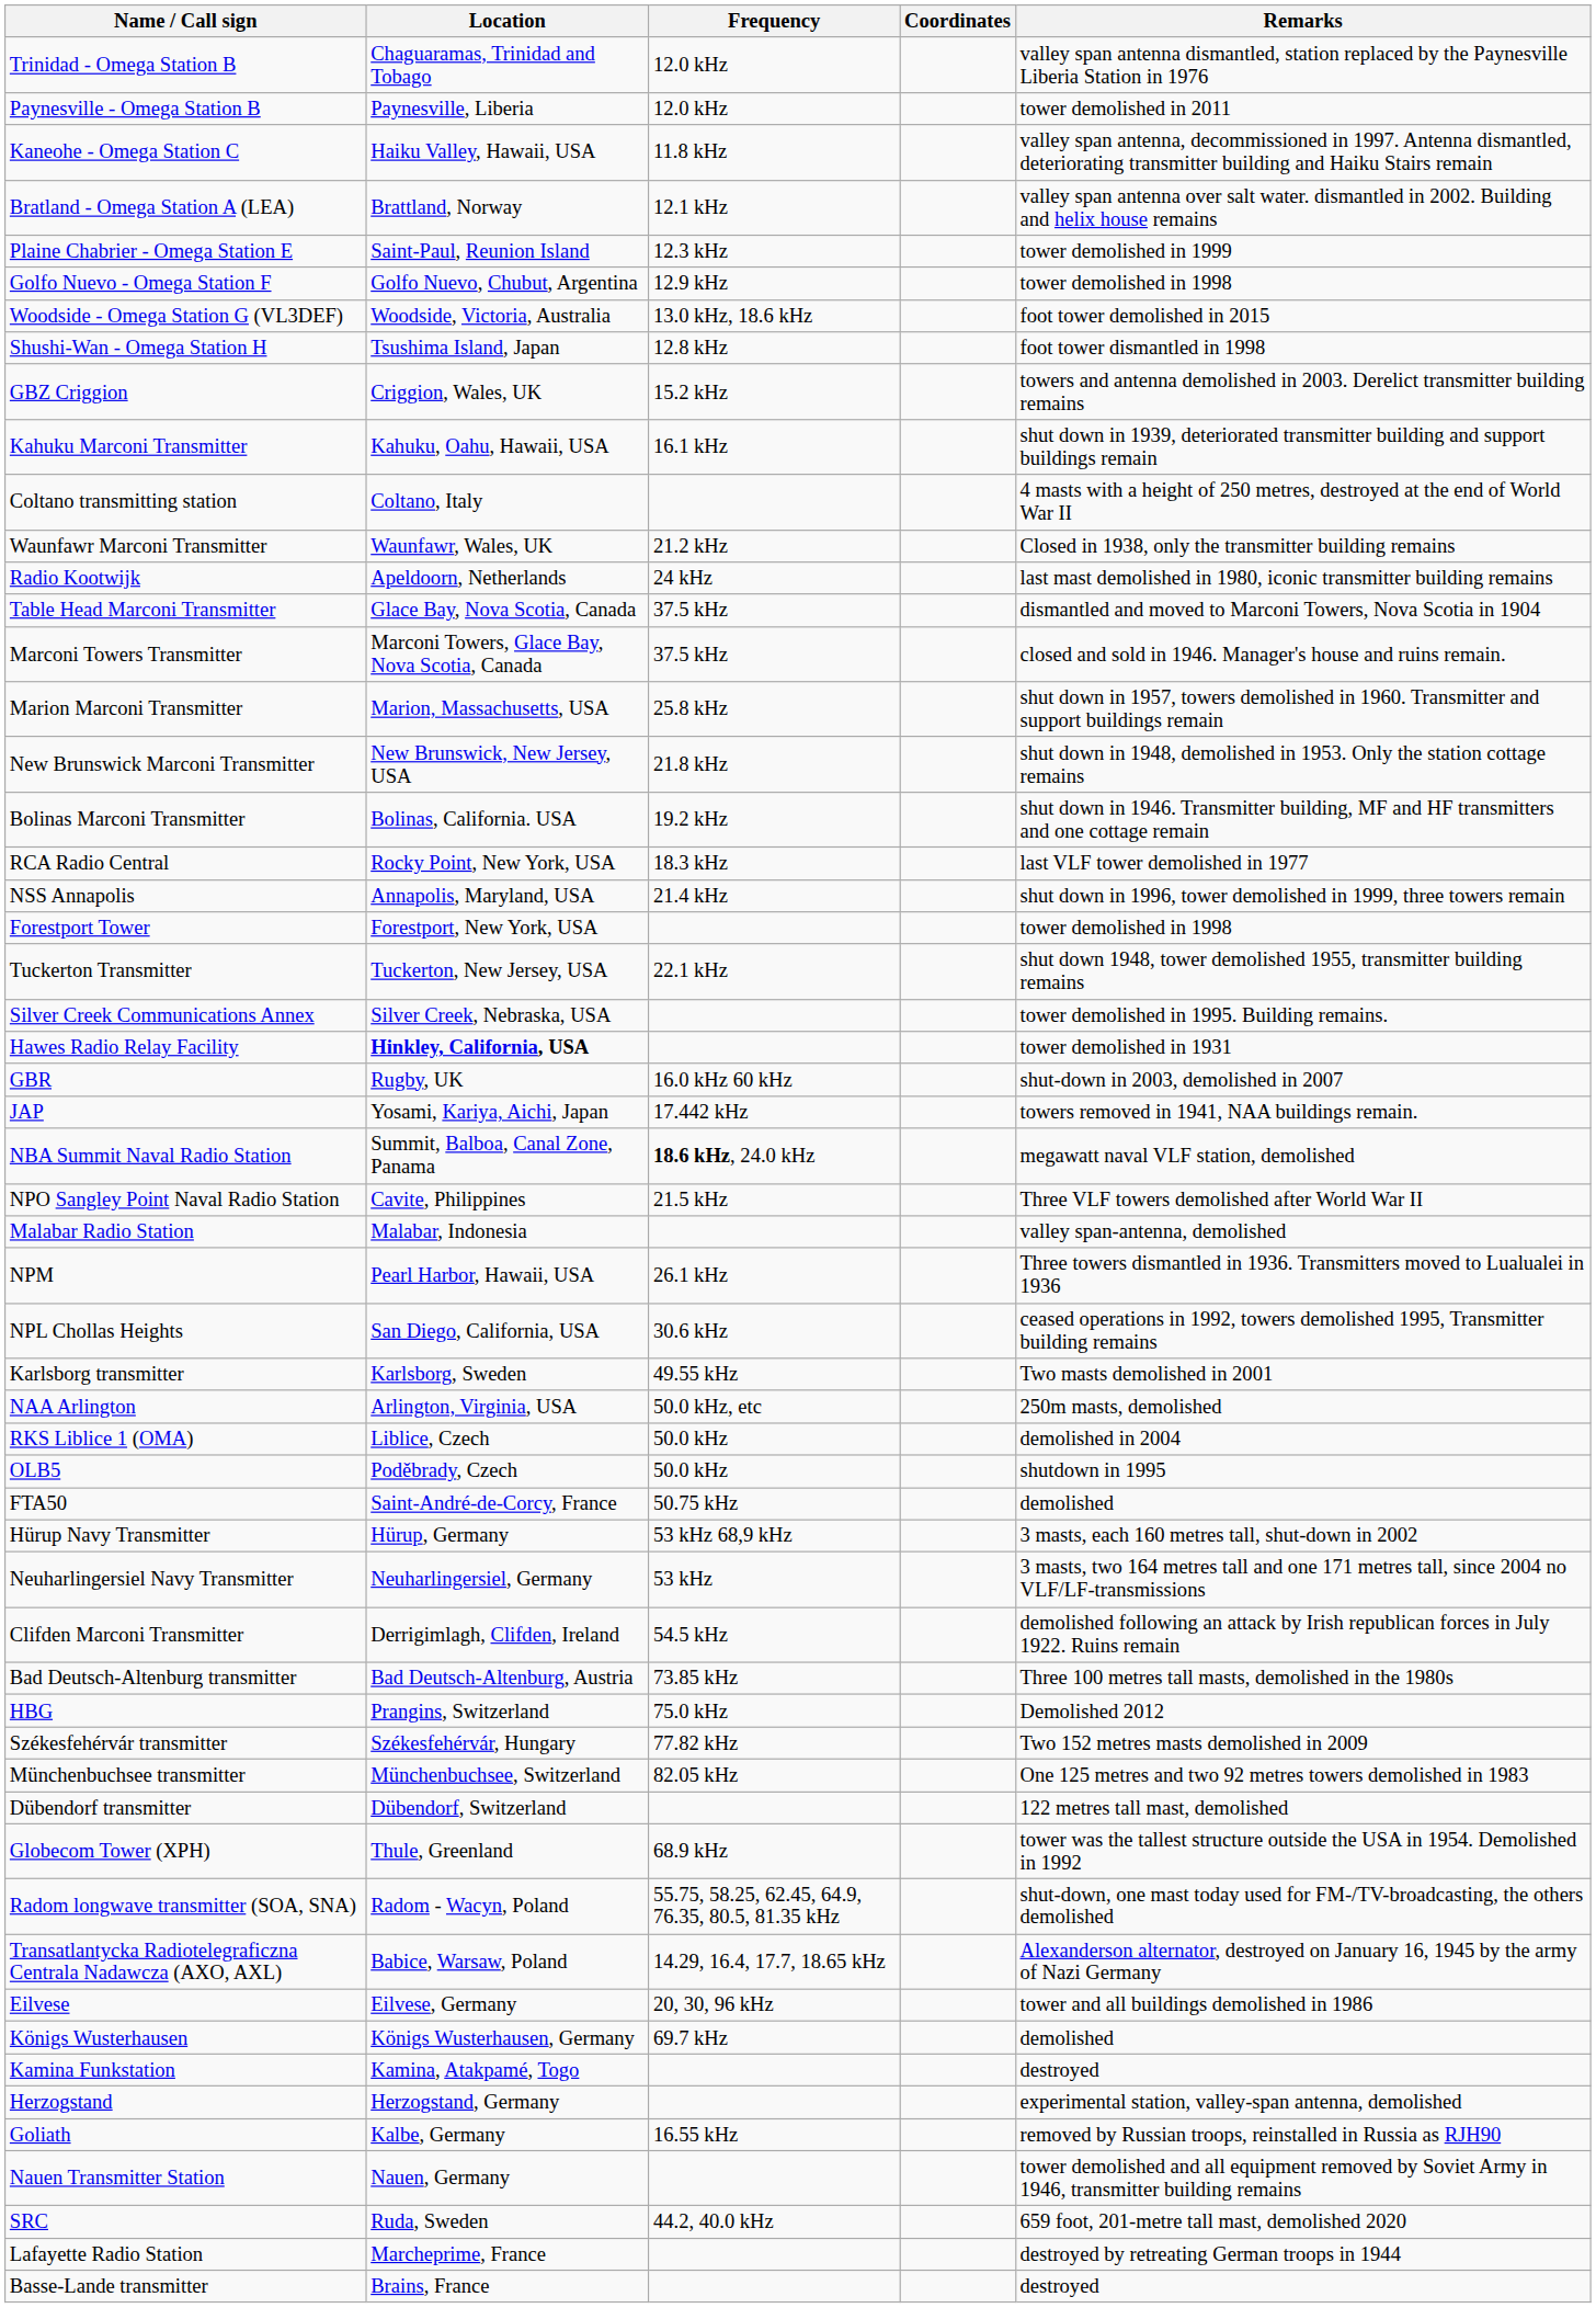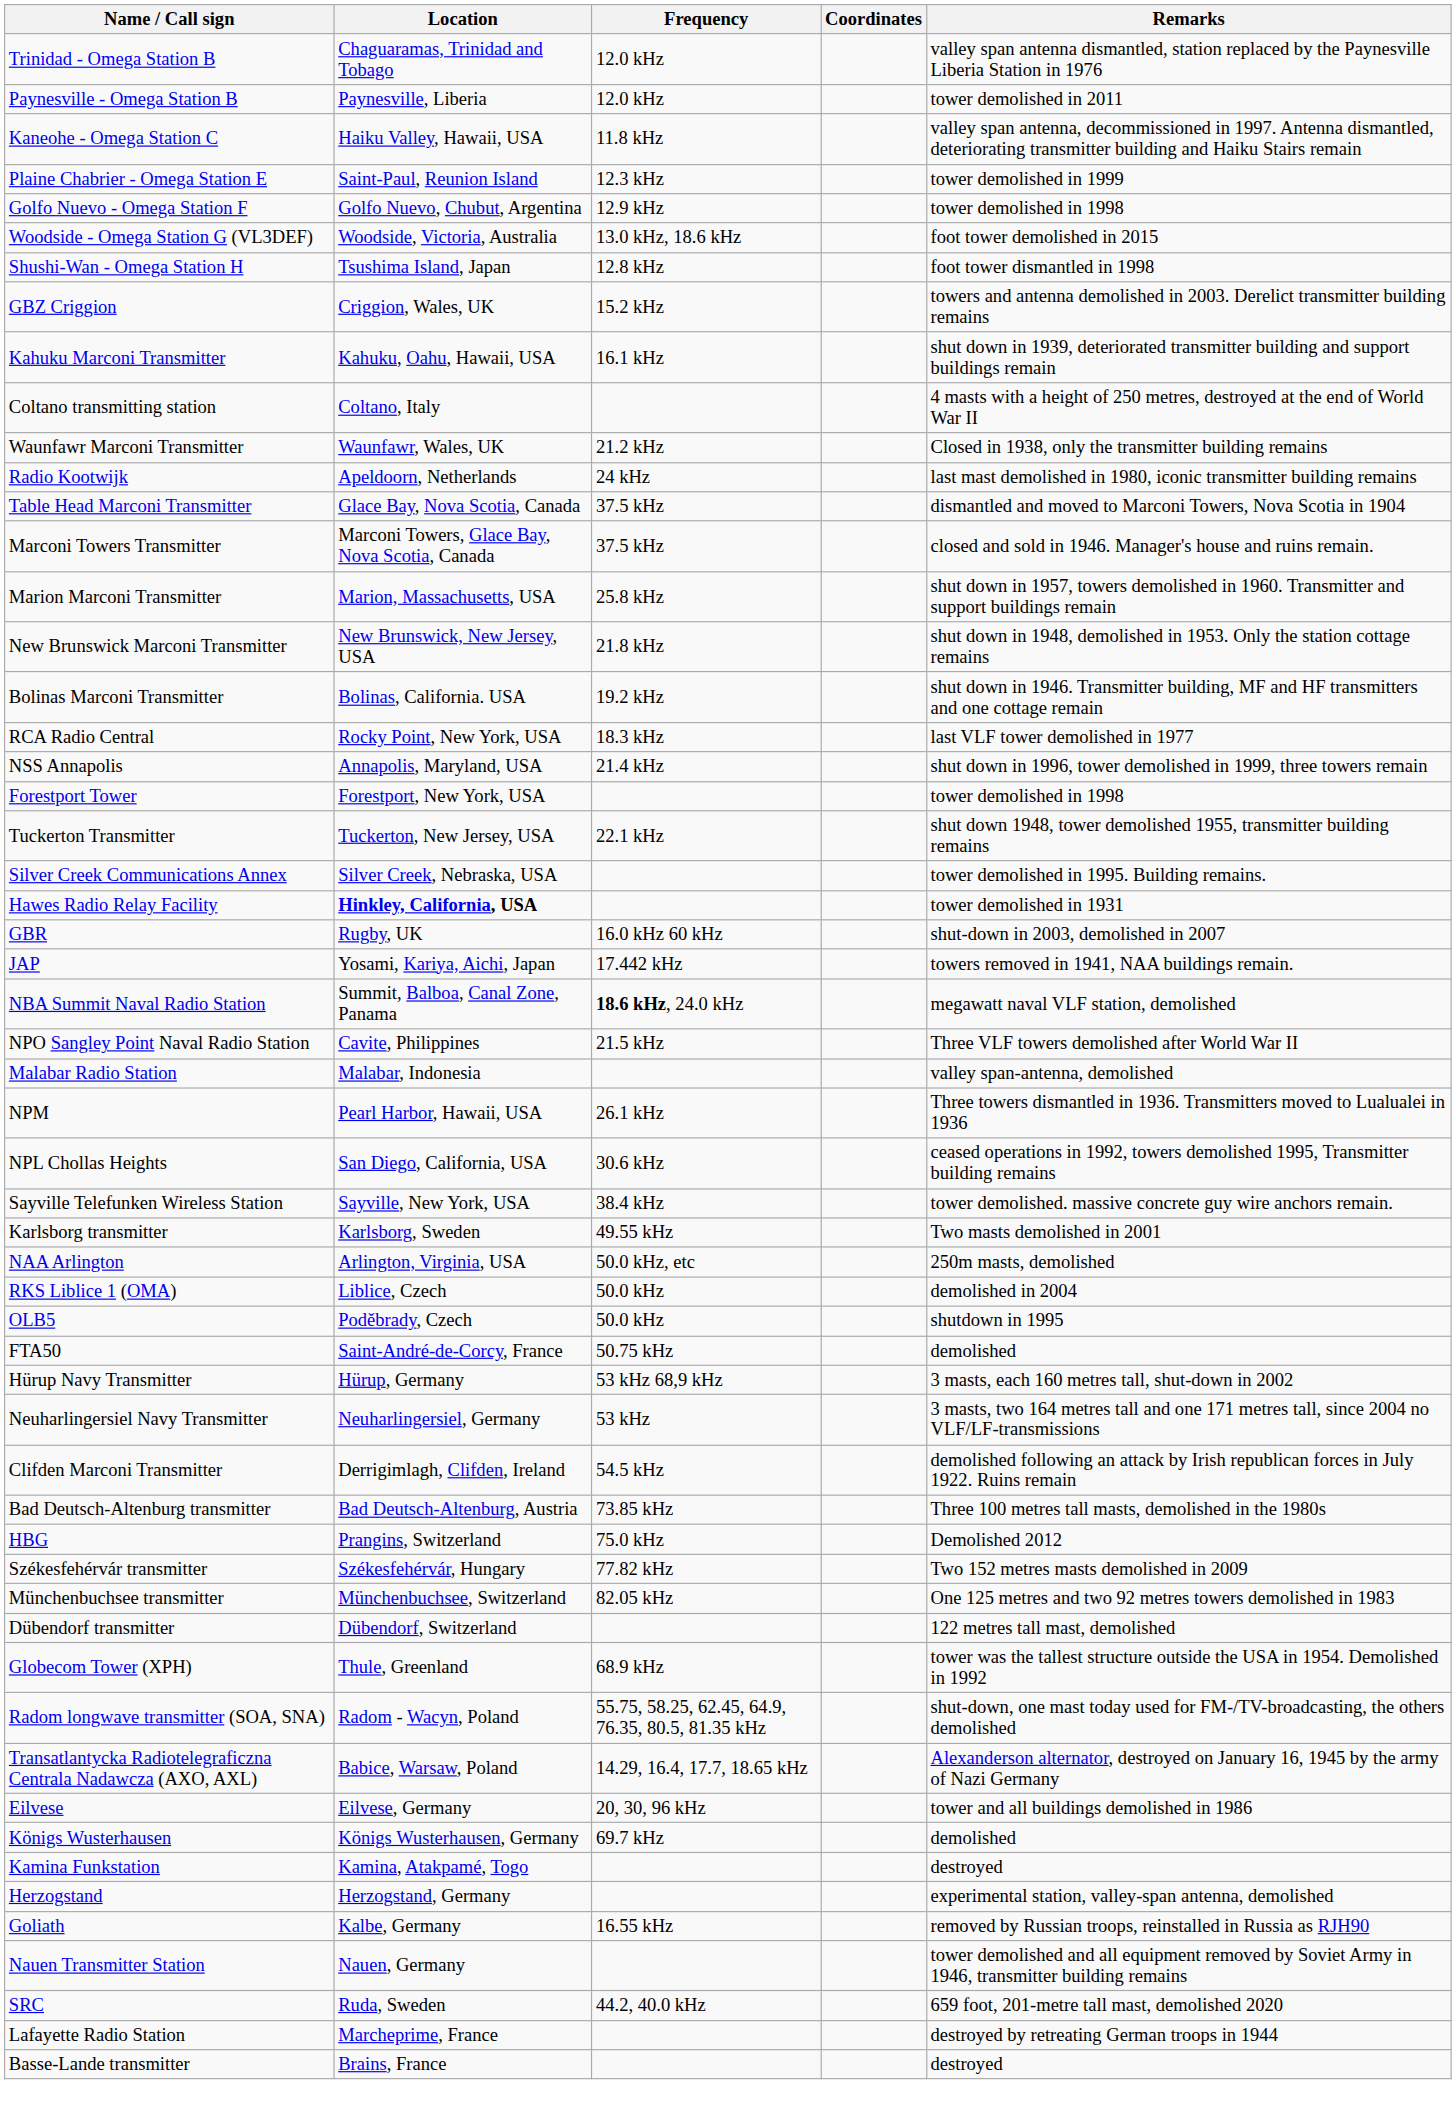 <table class="wikitable">
 <tr>
 <th scope="col">Name / Call sign</th>
 <th scope="col">Location</th>
 <th scope="col">Frequency</th>
 <th scope="col">Coordinates</th>
 <th scope="col">Remarks</th>
 </tr>
 <tr>
 <td><a href='#'>Trinidad - Omega Station B</a></td>
 <td><a href='#'>Chaguaramas, Trinidad and Tobago</a></td>
 <td>12.0 kHz</td>
 <td></td>
 <td>valley span antenna dismantled, station replaced by the Paynesville Liberia Station in 1976</td>
 </tr>
 <tr>
 <td><a href='#'>Paynesville - Omega Station B</a></td>
 <td><a href='#'>Paynesville</a>, Liberia</td>
 <td>12.0 kHz</td>
 <td></td>
 <td> tower demolished in 2011</td>
 </tr>
 <tr>
 <td><a href='#'>Kaneohe - Omega Station C</a></td>
 <td><a href='#'>Haiku Valley</a>, Hawaii, USA</td>
 <td>11.8 kHz</td>
 <td></td>
 <td> valley span antenna, decommissioned in 1997. Antenna dismantled, deteriorating transmitter building and Haiku Stairs remain</td>
-</tr>
-<tr>
-<td><a href='#'>Bratland - Omega Station A</a> (LEA)</td>
-<td><a href='#'>Brattland</a>, Norway</td>
-<td>12.1 kHz</td>
-<td></td>
-<td> valley span antenna over salt water. dismantled in 2002. Building and <a href='#'>helix house</a> remains</td>
 </tr>
 <tr>
 <td><a href='#'>Plaine Chabrier - Omega Station E</a></td>
 <td><a href='#'>Saint-Paul</a>, <a href='#'>Reunion Island</a></td>
 <td>12.3 kHz</td>
 <td></td>
 <td> tower demolished in 1999</td>
 </tr>
 <tr>
 <td><a href='#'>Golfo Nuevo - Omega Station F</a></td>
 <td><a href='#'>Golfo Nuevo</a>, <a href='#'>Chubut</a>, Argentina</td>
 <td>12.9 kHz</td>
 <td></td>
 <td> tower demolished in 1998</td>
 </tr>
 <tr>
 <td><a href='#'>Woodside - Omega Station G</a> (VL3DEF)</td>
 <td><a href='#'>Woodside</a>, <a href='#'>Victoria</a>, Australia</td>
 <td>13.0 kHz, 18.6 kHz</td>
 <td></td>
 <td> foot tower demolished in 2015</td>
 </tr>
 <tr>
 <td><a href='#'>Shushi-Wan - Omega Station H</a></td>
 <td><a href='#'>Tsushima Island</a>, Japan</td>
 <td>12.8 kHz</td>
 <td></td>
 <td> foot tower dismantled in 1998</td>
 </tr>
 <tr>
 <td><a href='#'>GBZ Criggion</a></td>
 <td><a href='#'>Criggion</a>, Wales, UK</td>
 <td>15.2 kHz</td>
 <td></td>
 <td>towers and antenna demolished in 2003. Derelict transmitter building remains</td>
 </tr>
 <tr>
 <td><a href='#'>Kahuku Marconi Transmitter</a></td>
 <td><a href='#'>Kahuku</a>, <a href='#'>Oahu</a>, Hawaii, USA</td>
 <td>16.1 kHz</td>
 <td></td>
 <td>shut down in 1939, deteriorated transmitter building and support buildings remain</td>
 </tr>
 <tr>
 <td>Coltano transmitting station</td>
 <td><a href='#'>Coltano</a>, Italy</td>
 <td></td>
 <td></td>
 <td>4 masts with a height of 250 metres, destroyed at the end of World War II</td>
 </tr>
 <tr>
 <td>Waunfawr Marconi Transmitter</td>
 <td><a href='#'>Waunfawr</a>, Wales, UK</td>
 <td>21.2 kHz</td>
 <td></td>
 <td>Closed in 1938, only the transmitter building remains</td>
 </tr>
 <tr>
 <td><a href='#'>Radio Kootwijk</a></td>
 <td><a href='#'>Apeldoorn</a>, Netherlands</td>
 <td>24 kHz</td>
 <td></td>
 <td>last mast demolished in 1980, iconic transmitter building remains</td>
 </tr>
 <tr>
 <td><a href='#'>Table Head Marconi Transmitter</a></td>
 <td><a href='#'>Glace Bay</a>, <a href='#'>Nova Scotia</a>, Canada</td>
 <td>37.5 kHz</td>
 <td></td>
 <td>dismantled and moved to Marconi Towers, Nova Scotia in 1904</td>
 </tr>
 <tr>
 <td>Marconi Towers Transmitter</td>
 <td>Marconi Towers, <a href='#'>Glace Bay</a>, <a href='#'>Nova Scotia</a>, Canada</td>
 <td>37.5 kHz</td>
 <td></td>
 <td>closed and sold in 1946. Manager's house and ruins remain.</td>
 </tr>
 <tr>
 <td>Marion Marconi Transmitter</td>
 <td><a href='#'>Marion, Massachusetts</a>, USA</td>
 <td>25.8 kHz</td>
 <td></td>
 <td>shut down in 1957, towers demolished in 1960. Transmitter and support buildings remain</td>
 </tr>
 <tr>
 <td>New Brunswick Marconi Transmitter</td>
 <td><a href='#'>New Brunswick, New Jersey</a>, USA</td>
 <td>21.8 kHz</td>
 <td></td>
 <td>shut down in 1948, demolished in 1953. Only the station cottage remains</td>
 </tr>
 <tr>
 <td>Bolinas Marconi Transmitter</td>
 <td><a href='#'>Bolinas</a>, California. USA</td>
 <td>19.2 kHz</td>
 <td></td>
 <td>shut down in 1946. Transmitter building, MF and HF transmitters and one cottage remain</td>
 </tr>
 <tr>
 <td>RCA Radio Central</td>
 <td><a href='#'>Rocky Point</a>, New York, USA</td>
 <td>18.3 kHz</td>
 <td></td>
 <td>last VLF tower demolished in 1977</td>
 </tr>
 <tr>
 <td>NSS Annapolis</td>
 <td><a href='#'>Annapolis</a>, Maryland, USA</td>
 <td>21.4 kHz</td>
 <td></td>
 <td>shut down in 1996,  tower demolished in 1999, three  towers remain</td>
 </tr>
 <tr>
 <td><a href='#'>Forestport Tower</a></td>
 <td><a href='#'>Forestport</a>, New York, USA</td>
 <td></td>
 <td></td>
 <td> tower demolished in 1998</td>
 </tr>
 <tr>
 <td>Tuckerton Transmitter</td>
 <td><a href='#'>Tuckerton</a>, New Jersey, USA</td>
 <td>22.1 kHz</td>
 <td></td>
 <td>shut down 1948,  tower demolished 1955, transmitter building remains</td>
 </tr>
 <tr>
 <td><a href='#'>Silver Creek Communications Annex</a></td>
 <td><a href='#'>Silver Creek</a>, Nebraska, USA</td>
 <td></td>
 <td></td>
 <td> tower demolished in 1995. Building remains.</td>
 </tr>
 <tr>
 <td><a href='#'>Hawes Radio Relay Facility</a></td>
 <td><strong><a href='#'>Hinkley, California</a>, USA</strong></td>
 <td></td>
 <td></td>
 <td> tower demolished in 1931</td>
 </tr>
 <tr>
 <td><a href='#'>GBR</a></td>
 <td><a href='#'>Rugby</a>, UK</td>
 <td>16.0 kHz 60 kHz</td>
 <td></td>
 <td>shut-down in 2003, demolished in 2007</td>
 </tr>
 <tr>
 <td><a href='#'>JAP</a></td>
 <td>Yosami, <a href='#'>Kariya, Aichi</a>, Japan</td>
 <td>17.442 kHz</td>
 <td></td>
 <td>towers removed in 1941, NAA buildings remain.</td>
 </tr>
 <tr>
 <td><a href='#'>NBA Summit Naval Radio Station</a></td>
 <td>Summit, <a href='#'>Balboa</a>, <a href='#'>Canal Zone</a>, Panama</td>
 <td><strong>18.6 kHz</strong>, 24.0 kHz</td>
 <td></td>
 <td>megawatt naval VLF station, demolished</td>
 </tr>
 <tr>
 <td>NPO <a href='#'>Sangley Point</a> Naval Radio Station</td>
 <td><a href='#'>Cavite</a>, Philippines</td>
 <td>21.5 kHz</td>
 <td></td>
 <td>Three  VLF towers demolished after World War II</td>
 </tr>
 <tr>
 <td><a href='#'>Malabar Radio Station</a></td>
 <td><a href='#'>Malabar</a>, Indonesia</td>
 <td></td>
 <td></td>
 <td>valley span-antenna, demolished</td>
 </tr>
 <tr>
 <td>NPM</td>
 <td><a href='#'>Pearl Harbor</a>, Hawaii, USA</td>
 <td>26.1 kHz</td>
 <td></td>
 <td>Three  towers dismantled in 1936. Transmitters moved to Lualualei in 1936</td>
 </tr>
 <tr>
 <td>NPL Chollas Heights</td>
 <td><a href='#'>San Diego</a>, California, USA</td>
 <td>30.6 kHz</td>
 <td></td>
 <td>ceased operations in 1992, towers demolished 1995, Transmitter building remains</td>
 </tr>
 <tr>
+<td>Sayville Telefunken Wireless Station</td>
+<td><a href='#'>Sayville</a>, New York, USA</td>
+<td>38.4 kHz</td>
+<td></td>
+<td> tower demolished. massive concrete guy wire anchors remain.</td>
+</tr>
+<tr>
 <td>Karlsborg transmitter</td>
 <td><a href='#'>Karlsborg</a>, Sweden</td>
 <td>49.55 kHz</td>
 <td></td>
 <td>Two  masts demolished in 2001</td>
 </tr>
 <tr>
 <td><a href='#'>NAA Arlington</a></td>
 <td><a href='#'>Arlington, Virginia</a>, USA</td>
 <td>50.0 kHz, etc</td>
 <td></td>
 <td>250m masts, demolished</td>
 </tr>
 <tr>
 <td><a href='#'>RKS Liblice 1</a> (<a href='#'>OMA</a>)</td>
 <td><a href='#'>Liblice</a>, Czech</td>
 <td>50.0 kHz</td>
 <td></td>
 <td>demolished in 2004</td>
 </tr>
 <tr>
 <td><a href='#'>OLB5</a></td>
 <td><a href='#'>Poděbrady</a>, Czech</td>
 <td>50.0 kHz</td>
 <td></td>
 <td>shutdown in 1995</td>
 </tr>
 <tr>
 <td>FTA50</td>
 <td><a href='#'>Saint-André-de-Corcy</a>, France</td>
 <td>50.75 kHz</td>
 <td></td>
 <td>demolished</td>
 </tr>
 <tr>
 <td>Hürup Navy Transmitter</td>
 <td><a href='#'>Hürup</a>, Germany</td>
 <td>53 kHz 68,9 kHz</td>
 <td></td>
 <td>3 masts, each 160 metres tall, shut-down in 2002</td>
 </tr>
 <tr>
 <td>Neuharlingersiel Navy Transmitter</td>
 <td><a href='#'>Neuharlingersiel</a>, Germany</td>
 <td>53 kHz</td>
 <td></td>
 <td>3 masts, two 164 metres tall and one 171 metres tall, since 2004 no VLF/LF-transmissions</td>
 </tr>
 <tr>
 <td>Clifden Marconi Transmitter</td>
 <td>Derrigimlagh, <a href='#'>Clifden</a>, Ireland</td>
 <td>54.5 kHz</td>
 <td></td>
 <td>demolished following an attack by Irish republican forces in July 1922. Ruins remain</td>
 </tr>
 <tr>
 <td>Bad Deutsch-Altenburg transmitter</td>
 <td><a href='#'>Bad Deutsch-Altenburg</a>, Austria</td>
 <td>73.85 kHz</td>
 <td></td>
 <td>Three 100 metres tall masts, demolished in the 1980s</td>
 </tr>
 <tr>
 <td><a href='#'>HBG</a></td>
 <td><a href='#'>Prangins</a>, Switzerland</td>
 <td>75.0 kHz</td>
 <td></td>
 <td>Demolished 2012</td>
 </tr>
 <tr>
 <td>Székesfehérvár transmitter</td>
 <td><a href='#'>Székesfehérvár</a>, Hungary</td>
 <td>77.82 kHz</td>
 <td></td>
 <td>Two 152 metres masts demolished in 2009</td>
 </tr>
 <tr>
 <td>Münchenbuchsee transmitter</td>
 <td><a href='#'>Münchenbuchsee</a>, Switzerland</td>
 <td>82.05 kHz</td>
 <td></td>
 <td>One 125 metres and two 92 metres towers demolished in 1983</td>
 </tr>
 <tr>
 <td>Dübendorf transmitter</td>
 <td><a href='#'>Dübendorf</a>, Switzerland</td>
 <td></td>
 <td></td>
 <td>122 metres tall mast, demolished</td>
 </tr>
 <tr>
 <td><a href='#'>Globecom Tower</a> (XPH)</td>
 <td><a href='#'>Thule</a>, Greenland</td>
 <td>68.9 kHz</td>
 <td></td>
 <td> tower was the tallest structure outside the USA in 1954. Demolished in 1992</td>
 </tr>
 <tr>
 <td><a href='#'>Radom longwave transmitter</a> (SOA, SNA)</td>
 <td><a href='#'>Radom</a> - <a href='#'>Wacyn</a>, Poland</td>
 <td>55.75, 58.25, 62.45, 64.9, 76.35, 80.5, 81.35 kHz</td>
 <td></td>
 <td>shut-down, one mast today used for FM-/TV-broadcasting, the others demolished</td>
 </tr>
 <tr>
 <td><a href='#'>Transatlantycka Radiotelegraficzna Centrala Nadawcza</a> (AXO, AXL)</td>
 <td><a href='#'>Babice</a>, <a href='#'>Warsaw</a>, Poland</td>
 <td>14.29, 16.4, 17.7, 18.65 kHz</td>
 <td></td>
 <td><a href='#'>Alexanderson alternator</a>, destroyed on January 16, 1945 by the army of Nazi Germany</td>
 </tr>
 <tr>
 <td><a href='#'>Eilvese</a></td>
 <td><a href='#'>Eilvese</a>, Germany</td>
 <td>20, 30, 96 kHz</td>
 <td></td>
 <td> tower and all buildings demolished in 1986</td>
 </tr>
 <tr>
 <td><a href='#'>Königs Wusterhausen</a></td>
 <td><a href='#'>Königs Wusterhausen</a>, Germany</td>
 <td>69.7 kHz</td>
 <td></td>
 <td>demolished</td>
 </tr>
 <tr>
 <td><a href='#'>Kamina Funkstation</a></td>
 <td><a href='#'>Kamina</a>, <a href='#'>Atakpamé</a>, <a href='#'>Togo</a></td>
 <td></td>
 <td></td>
 <td>destroyed</td>
 </tr>
 <tr>
 <td><a href='#'>Herzogstand</a></td>
 <td><a href='#'>Herzogstand</a>, Germany</td>
 <td></td>
 <td></td>
 <td>experimental station, valley-span antenna, demolished</td>
 </tr>
 <tr>
 <td><a href='#'>Goliath</a></td>
 <td><a href='#'>Kalbe</a>, Germany</td>
 <td>16.55 kHz</td>
 <td></td>
 <td>removed by Russian troops, reinstalled in Russia as <a href='#'>RJH90</a></td>
 </tr>
 <tr>
 <td><a href='#'>Nauen Transmitter Station</a></td>
 <td><a href='#'>Nauen</a>, Germany</td>
 <td></td>
 <td></td>
 <td> tower demolished and all equipment removed by Soviet Army in 1946, transmitter building remains</td>
 </tr>
 <tr>
 <td><a href='#'>SRC</a></td>
 <td><a href='#'>Ruda</a>, Sweden</td>
 <td>44.2, 40.0 kHz</td>
 <td></td>
 <td>659 foot, 201-metre tall mast, demolished 2020</td>
 </tr>
 <tr>
 <td>Lafayette Radio Station</td>
 <td><a href='#'>Marcheprime</a>, France</td>
 <td></td>
 <td></td>
 <td>destroyed by retreating German troops in 1944</td>
 </tr>
 <tr>
 <td>Basse-Lande transmitter</td>
 <td><a href='#'>Brains</a>, France</td>
 <td></td>
 <td></td>
 <td>destroyed</td>
 </tr>
 </table>
